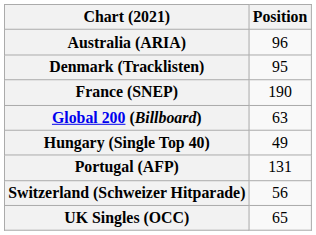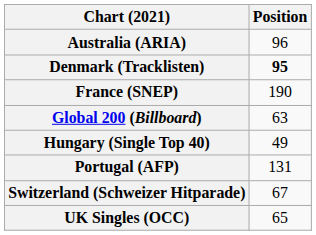 <table class="wikitable sortable plainrowheaders" style="text-align:center">
 <tr>
 <th scope="col">Chart (2021)</th>
 <th scope="col">Position</th>
 </tr>
 <tr>
 <th scope="row">Australia (ARIA)</th>
 <td>96</td>
 </tr>
 <tr>
 <th scope="row">Denmark (Tracklisten)</th>
-<td>95</td>
+<td><strong>95</strong></td>
 </tr>
 <tr>
 <th scope="row">France (SNEP)</th>
 <td>190</td>
 </tr>
 <tr>
 <th scope="row"><a href='#'>Global 200</a> (<em>Billboard</em>)</th>
 <td>63</td>
 </tr>
 <tr>
 <th scope="row">Hungary (Single Top 40)</th>
 <td>49</td>
 </tr>
 <tr>
 <th scope="row">Portugal (AFP)</th>
 <td>131</td>
 </tr>
 <tr>
 <th scope="row">Switzerland (Schweizer Hitparade)</th>
-<td>56</td>
+<td>67</td>
 </tr>
 <tr>
 <th scope="row">UK Singles (OCC)</th>
 <td>65</td>
 </tr>
 </table>
